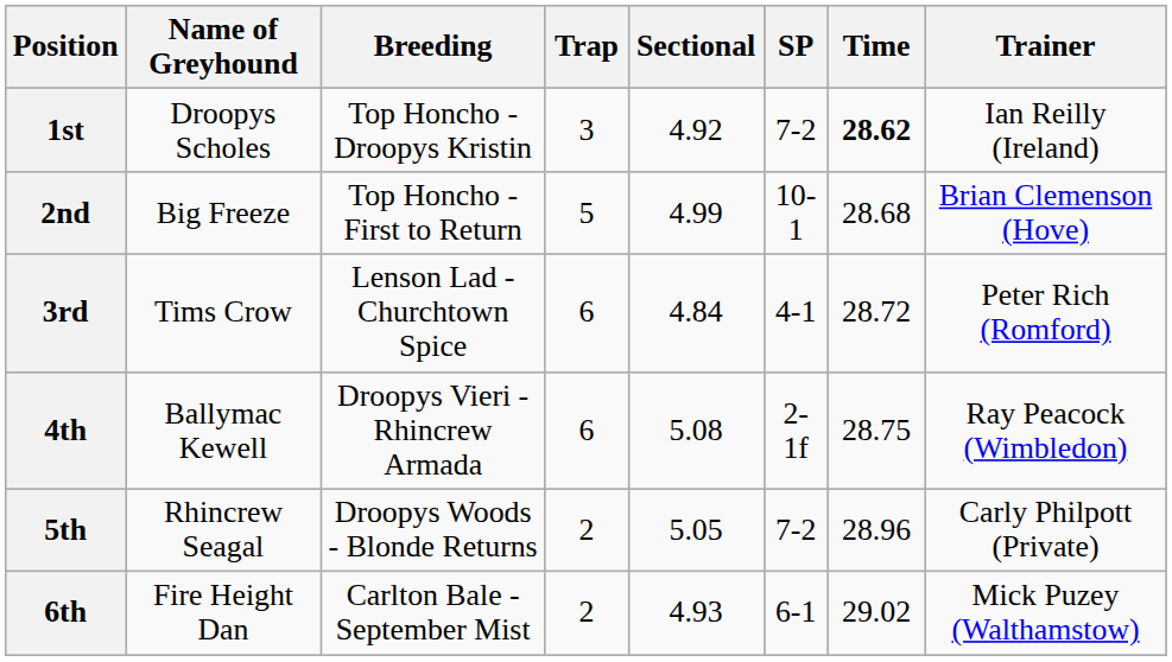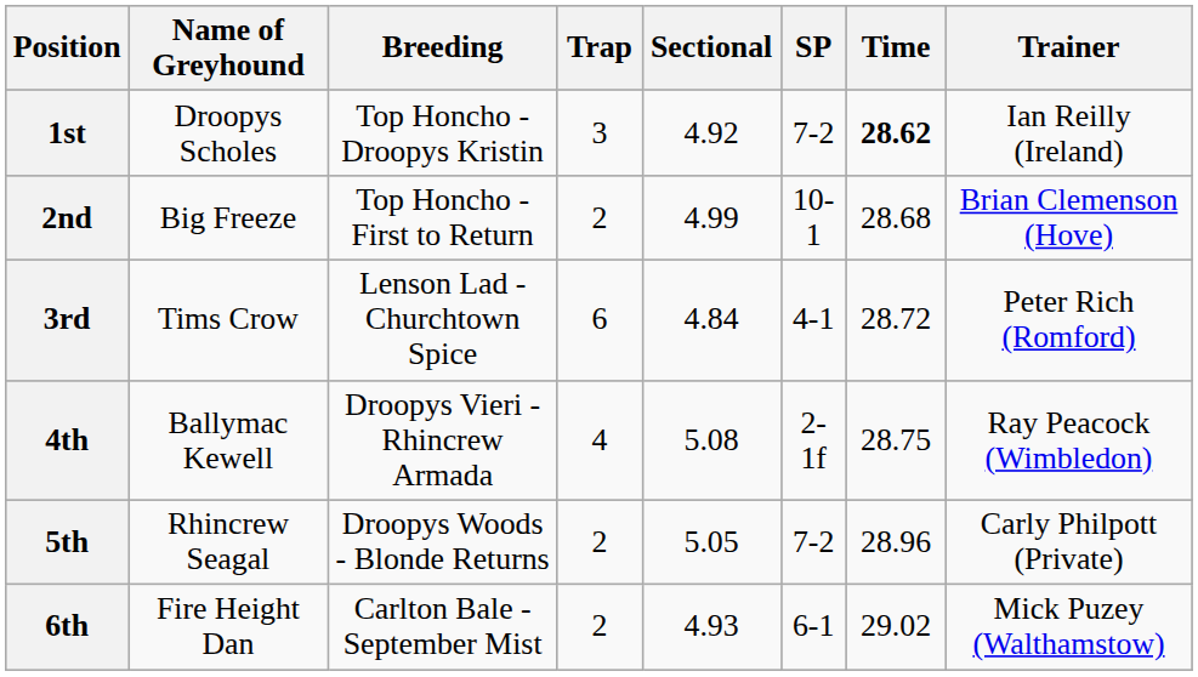 <table class="wikitable" style="text-align: center">
 <tr>
 <th width=50>Position</th>
 <th width=180>Name of Greyhound</th>
 <th width=260>Breeding</th>
 <th width=50>Trap</th>
 <th width=70>Sectional</th>
 <th width=50>SP</th>
 <th width=80>Time</th>
 <th width=220>Trainer</th>
 </tr>
 <tr>
 <th>1st</th>
 <td>Droopys Scholes</td>
 <td>Top Honcho - Droopys Kristin</td>
 <td>3</td>
 <td>4.92</td>
 <td>7-2</td>
 <td><strong>28.62</strong></td>
 <td>Ian Reilly (Ireland)</td>
 </tr>
 <tr>
 <th>2nd</th>
 <td>Big Freeze</td>
 <td>Top Honcho - First to Return</td>
-<td>5</td>
+<td>2</td>
 <td>4.99</td>
 <td>10-1</td>
 <td>28.68</td>
 <td><a href='#'>Brian Clemenson</a> <a href='#'>(Hove)</a></td>
 </tr>
 <tr>
 <th>3rd</th>
 <td>Tims Crow</td>
 <td>Lenson Lad - Churchtown Spice</td>
 <td>6</td>
 <td>4.84</td>
 <td>4-1</td>
 <td>28.72</td>
 <td>Peter Rich <a href='#'>(Romford)</a></td>
 </tr>
 <tr>
 <th>4th</th>
 <td>Ballymac Kewell</td>
 <td>Droopys Vieri - Rhincrew Armada</td>
-<td>6</td>
+<td>4</td>
 <td>5.08</td>
 <td>2-1f</td>
 <td>28.75</td>
 <td>Ray Peacock <a href='#'>(Wimbledon)</a></td>
 </tr>
 <tr>
 <th>5th</th>
 <td>Rhincrew Seagal</td>
 <td>Droopys Woods - Blonde Returns</td>
 <td>2</td>
 <td>5.05</td>
 <td>7-2</td>
 <td>28.96</td>
 <td>Carly Philpott (Private)</td>
 </tr>
 <tr>
 <th>6th</th>
 <td>Fire Height Dan</td>
 <td>Carlton Bale - September Mist</td>
 <td>2</td>
 <td>4.93</td>
 <td>6-1</td>
 <td>29.02</td>
 <td>Mick Puzey <a href='#'>(Walthamstow)</a></td>
 </tr>
 </table>
